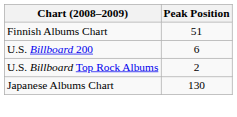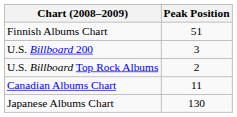 <table class="wikitable">
 <tr>
 <th>Chart (2008–2009)</th>
 <th>Peak Position</th>
 </tr>
 <tr>
 <td>Finnish Albums Chart</td>
 <td style="text-align:center;">51</td>
 </tr>
 <tr>
 <td>U.S. <a href='#'><em>Billboard</em> 200</a></td>
-<td style="text-align:center;">6</td>
+<td style="text-align:center;">3</td>
 </tr>
 <tr>
 <td>U.S. <em>Billboard</em> <a href='#'>Top Rock Albums</a></td>
 <td style="text-align:center;">2</td>
 </tr>
 <tr>
+<td><a href='#'>Canadian Albums Chart</a></td>
+<td style="text-align:center;">11</td>
+</tr>
+<tr>
 <td>Japanese Albums Chart</td>
 <td style="text-align:center;">130</td>
 </tr>
 </table>
